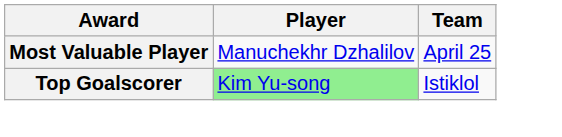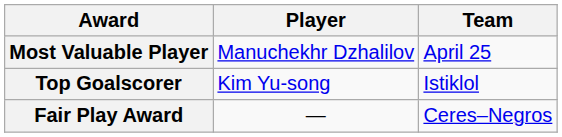 <table class="wikitable" style="text-align:center">
 <tr>
 <th>Award</th>
 <th>Player</th>
 <th>Team</th>
 </tr>
 <tr>
 <th>Most Valuable Player</th>
 <td align=left> <a href='#'>Manuchekhr Dzhalilov</a></td>
 <td align=left> <a href='#'>April 25</a></td>
 </tr>
 <tr>
 <th>Top Goalscorer</th>
-<td align=left style="background: lightgreen;"> <a href='#'>Kim Yu-song</a></td>
+<td align=left> <a href='#'>Kim Yu-song</a></td>
 <td align=left> <a href='#'>Istiklol</a></td>
 </tr>
+<tr>
+<th>Fair Play Award</th>
+<td>—</td>
+<td align=left> <a href='#'>Ceres–Negros</a></td>
+</tr>
 </table>
